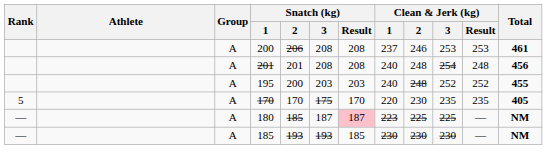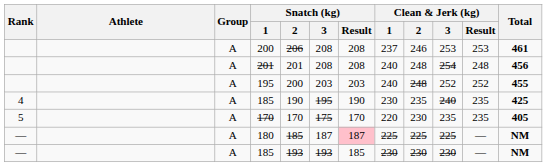 <table class = "wikitable" style="text-align:center;">
 <tr>
 <th rowspan=2 width=40>Rank</th>
 <th rowspan=2 width=250>Athlete</th>
 <th rowspan=2 width=40>Group</th>
 <th colspan=4>Snatch (kg)</th>
 <th colspan=4>Clean & Jerk (kg)</th>
 <th rowspan=2 width=55>Total</th>
 </tr>
 <tr>
 <th width=35>1</th>
 <th width=35>2</th>
 <th width=35>3</th>
 <th width=45>Result</th>
 <th width=35>1</th>
 <th width=35>2</th>
 <th width=35>3</th>
 <th width=45>Result</th>
 </tr>
 <tr>
 <td></td>
 <td align=left></td>
 <td>A</td>
 <td>200</td>
 <td><s>206</s></td>
 <td>208</td>
 <td>208</td>
 <td>237</td>
 <td>246</td>
 <td>253</td>
 <td>253</td>
 <td><strong>461</strong></td>
 </tr>
 <tr>
 <td></td>
 <td align=left></td>
 <td>A</td>
 <td><s>201</s></td>
 <td>201</td>
 <td>208</td>
 <td>208</td>
 <td>240</td>
 <td>248</td>
 <td><s>254</s></td>
 <td>248</td>
 <td><strong>456</strong></td>
 </tr>
 <tr>
 <td></td>
 <td align=left></td>
 <td>A</td>
 <td>195</td>
 <td>200</td>
 <td>203</td>
 <td>203</td>
 <td>240</td>
 <td><s>248</s></td>
 <td>252</td>
 <td>252</td>
 <td><strong>455</strong></td>
 </tr>
 <tr>
+<td>4</td>
+<td align=left></td>
+<td>A</td>
+<td>185</td>
+<td>190</td>
+<td><s>195</s></td>
+<td>190</td>
+<td>230</td>
+<td>235</td>
+<td><s>240</s></td>
+<td>235</td>
+<td><strong>425</strong></td>
+</tr>
+<tr>
 <td>5</td>
 <td align=left></td>
 <td>A</td>
 <td><s>170</s></td>
 <td>170</td>
 <td><s>175</s></td>
 <td>170</td>
 <td>220</td>
 <td>230</td>
 <td>235</td>
 <td>235</td>
 <td><strong>405</strong></td>
 </tr>
 <tr>
 <td>—</td>
 <td align=left></td>
 <td>A</td>
 <td>180</td>
 <td><s>185</s></td>
 <td>187</td>
 <td style="background: pink;">187</td>
-<td><s>223</s></td>
+<td><s>225</s></td>
 <td><s>225</s></td>
 <td><s>225</s></td>
 <td>—</td>
 <td><strong>NM</strong></td>
 </tr>
 <tr>
 <td>—</td>
 <td align=left></td>
 <td>A</td>
 <td>185</td>
 <td><s>193</s></td>
 <td><s>193</s></td>
 <td>185</td>
 <td><s>230</s></td>
 <td><s>230</s></td>
 <td><s>230</s></td>
 <td>—</td>
 <td><strong>NM</strong></td>
 </tr>
 </table>
